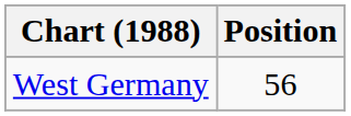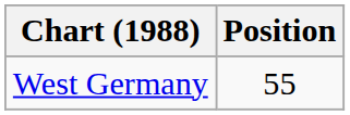 <table class="wikitable sortable plainrowheaders">
 <tr>
 <th>Chart (1988)</th>
 <th>Position</th>
 </tr>
 <tr>
 <td><a href='#'>West Germany</a></td>
-<td align="center">56</td>
+<td align="center">55</td>
 </tr>
 </table>
